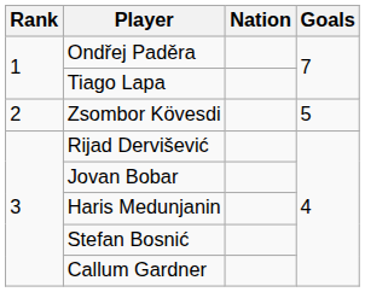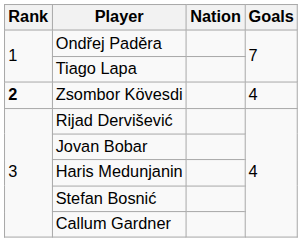 <table class="wikitable">
 <tr>
 <th>Rank</th>
 <th>Player</th>
 <th>Nation</th>
 <th>Goals</th>
 </tr>
 <tr>
 <td rowspan="2">1</td>
 <td>Ondřej Paděra</td>
 <td></td>
 <td rowspan="2">7</td>
 </tr>
 <tr>
 <td>Tiago Lapa</td>
 <td></td>
 </tr>
 <tr>
-<td>2</td>
+<td><strong>2</strong></td>
 <td>Zsombor Kövesdi</td>
 <td></td>
-<td>5</td>
+<td>4</td>
 </tr>
 <tr>
 <td rowspan="5">3</td>
 <td>Rijad Dervišević</td>
 <td></td>
 <td rowspan="5">4</td>
 </tr>
 <tr>
 <td>Jovan Bobar</td>
 <td></td>
 </tr>
 <tr>
 <td>Haris Medunjanin</td>
 <td></td>
 </tr>
 <tr>
 <td>Stefan Bosnić</td>
 <td></td>
 </tr>
 <tr>
 <td>Callum Gardner</td>
 <td></td>
 </tr>
 </table>
